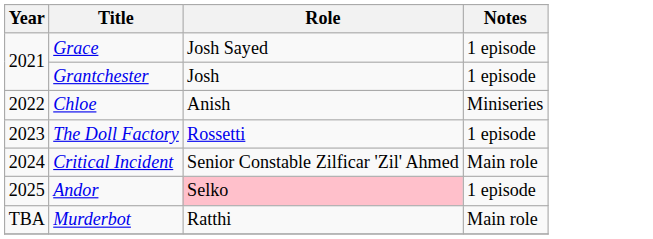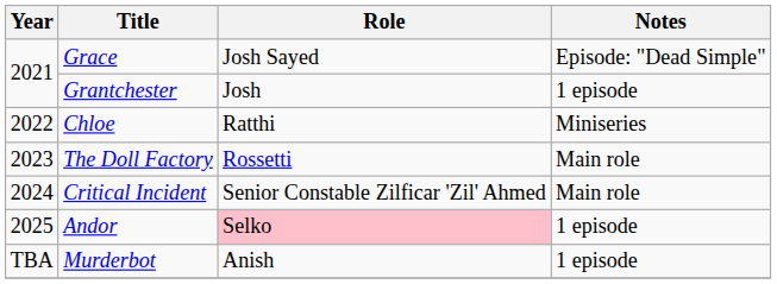 <table class="wikitable sortable">
 <tr>
 <th>Year</th>
 <th>Title</th>
 <th>Role</th>
 <th class="unsortable">Notes</th>
 </tr>
 <tr>
 <td rowspan="2">2021</td>
 <td><em><a href='#'>Grace</a></em></td>
 <td>Josh Sayed</td>
-<td>1 episode</td>
+<td>Episode: "Dead Simple"</td>
 </tr>
 <tr>
 <td><em><a href='#'>Grantchester</a></em></td>
 <td>Josh</td>
 <td>1 episode</td>
 </tr>
 <tr>
 <td>2022</td>
 <td><em><a href='#'>Chloe</a></em></td>
-<td>Anish</td>
+<td>Ratthi</td>
 <td>Miniseries</td>
 </tr>
 <tr>
 <td>2023</td>
 <td><em><a href='#'>The Doll Factory</a></em></td>
 <td><a href='#'>Rossetti</a></td>
-<td>1 episode</td>
+<td>Main role</td>
 </tr>
 <tr>
 <td>2024</td>
 <td><em><a href='#'>Critical Incident</a></em></td>
 <td>Senior Constable Zilficar 'Zil' Ahmed</td>
 <td>Main role</td>
 </tr>
 <tr>
 <td>2025</td>
 <td><em><a href='#'>Andor</a></em></td>
 <td style="background: pink;">Selko</td>
 <td>1 episode</td>
 </tr>
 <tr>
 <td>TBA</td>
 <td><em><a href='#'>Murderbot</a></em></td>
-<td>Ratthi</td>
-<td>Main role</td>
+<td>Anish</td>
+<td>1 episode</td>
 </tr>
 <tr>
 </tr>
 </table>
